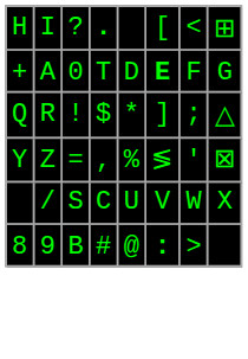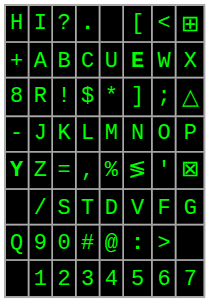 <table class="wikitable floatright" style="text-align: center;">
 <tr style="background: black; color: lime">
 <td>H</td>
 <td>I</td>
 <td>?</td>
 <td><strong>.</strong></td>
 <td></td>
 <td>[</td>
 <td><</td>
 <td>⊞</td>
 </tr>
 <tr style="background: black; color: lime">
 <td>+</td>
 <td>A</td>
-<td>0</td>
-<td>T</td>
-<td>D</td>
+<td>B</td>
+<td>C</td>
+<td>U</td>
 <td><strong>E</strong></td>
-<td>F</td>
-<td>G</td>
+<td>W</td>
+<td>X</td>
 </tr>
 <tr style="background: black; color: lime">
-<td>Q</td>
+<td>8</td>
 <td>R</td>
 <td>!</td>
 <td>$</td>
 <td>*</td>
 <td>]</td>
 <td>;</td>
 <td>△</td>
 </tr>
 <tr style="background: black; color: lime">
-<td>Y</td>
+<td>-</td>
+<td>J</td>
+<td>K</td>
+<td>L</td>
+<td>M</td>
+<td>N</td>
+<td>O</td>
+<td>P</td>
+</tr>
+<tr style="background: black; color: lime">
+<td><strong>Y</strong></td>
 <td>Z</td>
 <td>=</td>
 <td>,</td>
 <td>%</td>
 <td>≶</td>
 <td>'</td>
 <td>⊠</td>
 </tr>
 <tr style="background: black; color: lime">
 <td></td>
 <td>/</td>
 <td>S</td>
-<td>C</td>
-<td>U</td>
+<td>T</td>
+<td>D</td>
 <td>V</td>
-<td>W</td>
-<td>X</td>
+<td>F</td>
+<td>G</td>
 </tr>
 <tr style="background: black; color: lime">
-<td>8</td>
+<td>Q</td>
 <td>9</td>
-<td>B</td>
+<td>0</td>
 <td>#</td>
 <td>@</td>
 <td><strong>:</strong></td>
 <td>></td>
 <td></td>
 </tr>
+<tr style="background: black; color: lime">
+<td></td>
+<td>1</td>
+<td>2</td>
+<td>3</td>
+<td>4</td>
+<td>5</td>
+<td>6</td>
+<td>7</td>
+</tr>
 </table>
